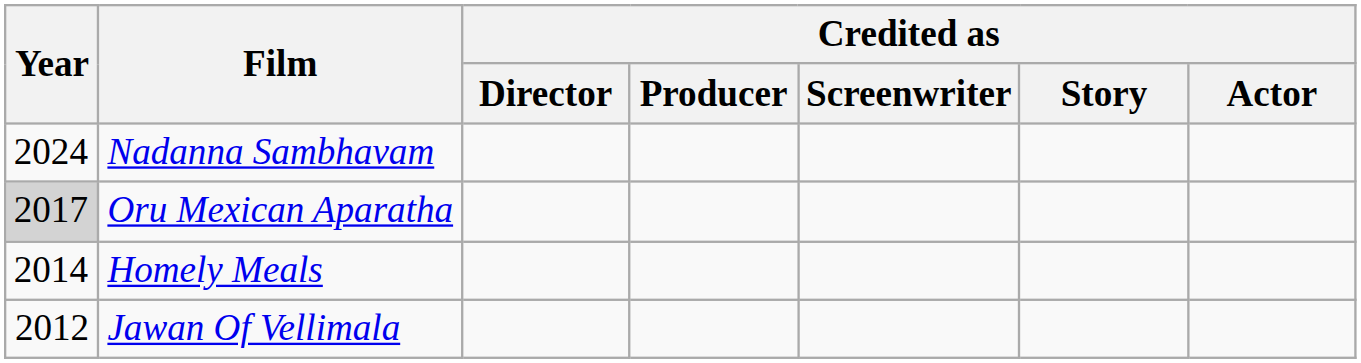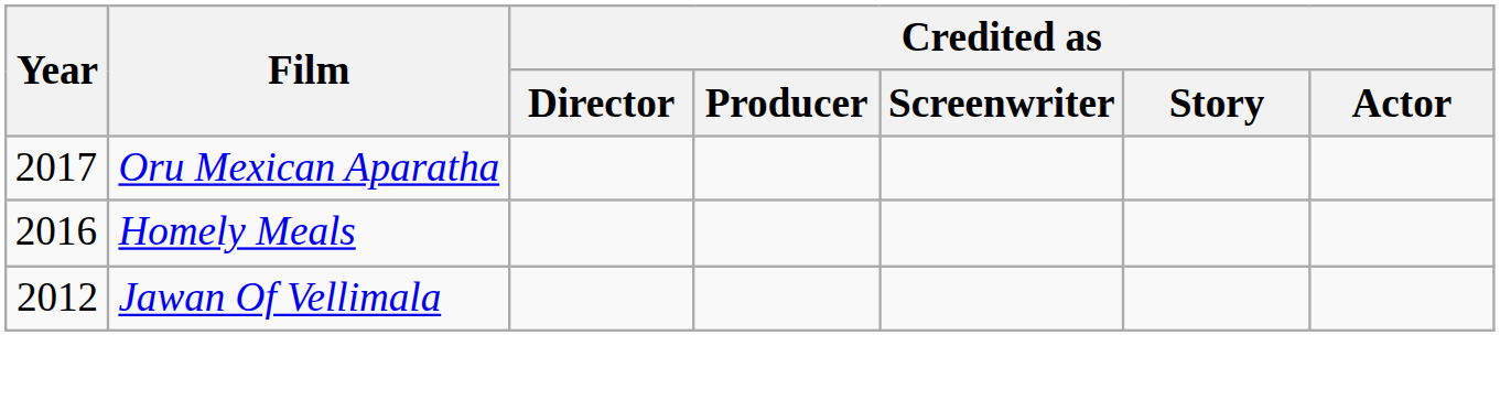 <table class="wikitable">
 <tr>
 <th rowspan="2" style="width:33px;">Year</th>
 <th rowspan="2">Film</th>
 <th colspan="5">Credited as</th>
 </tr>
 <tr>
 <th width=65>Director</th>
 <th width=65>Producer</th>
 <th width=65>Screenwriter</th>
 <th width=65>Story</th>
 <th width=65>Actor</th>
 </tr>
 <tr align="centre">
-<td align="centre">2024</td>
-<td style="text-align:left;"><em><a href='#'>Nadanna Sambhavam</a></em></td>
-<td></td>
-<td></td>
-<td></td>
-<td></td>
-<td></td>
-</tr>
-<tr align="centre">
-<td align="centre" style="background: lightgrey;">2017</td>
+<td align="centre">2017</td>
 <td style="text-align:left;"><em><a href='#'>Oru Mexican Aparatha</a></em></td>
 <td></td>
 <td></td>
 <td></td>
 <td></td>
 <td></td>
 </tr>
 <tr align="centre">
-<td align="centre">2014</td>
+<td align="centre">2016</td>
 <td style="text-align:left;"><em><a href='#'>Homely Meals</a></em></td>
 <td></td>
 <td></td>
 <td></td>
 <td></td>
 <td></td>
 </tr>
 <tr style="text-align:center;">
 <td rowspan="2">2012</td>
 <td style="text-align:left;"><em><a href='#'>Jawan Of Vellimala</a></em></td>
 <td></td>
 <td></td>
 <td></td>
 <td></td>
 <td></td>
 </tr>
 </table>
